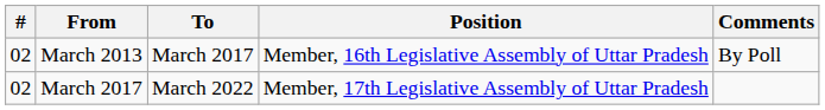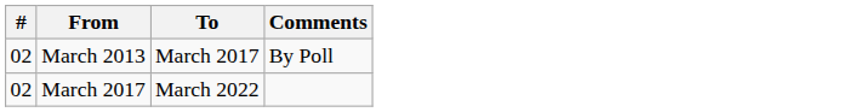 <table class="wikitable sortable">
 <tr>
 <th>#</th>
 <th>From</th>
 <th>To</th>
-<th>Position</th>
 <th>Comments</th>
 </tr>
 <tr>
 <td>02</td>
 <td>March 2013</td>
 <td>March 2017</td>
-<td>Member, <a href='#'>16th Legislative Assembly of Uttar Pradesh</a></td>
 <td>By Poll</td>
 </tr>
 <tr>
 <td>02</td>
 <td>March 2017</td>
 <td>March 2022</td>
-<td>Member, <a href='#'>17th Legislative Assembly of Uttar Pradesh</a></td>
 <td></td>
 </tr>
 </table>
